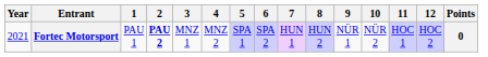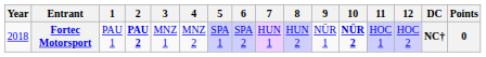 <table class="wikitable" style="text-align:center; font-size:85%">
 <tr>
 <th>Year</th>
 <th>Entrant</th>
 <th>1</th>
 <th>2</th>
 <th>3</th>
 <th>4</th>
 <th>5</th>
 <th>6</th>
 <th>7</th>
 <th>8</th>
 <th>9</th>
 <th>10</th>
 <th>11</th>
 <th>12</th>
+<th>DC</th>
 <th>Points</th>
 </tr>
 <tr>
-<td><a href='#'>2021</a></td>
+<td><a href='#'>2018</a></td>
 <th><a href='#'>Fortec Motorsport</a></th>
 <td style="background:#;"><a href='#'>PAU<br>1</a><br></td>
 <td style="background:#;"><strong><a href='#'>PAU<br>2</a><br></strong></td>
 <td style="background:#;"><a href='#'>MNZ<br>1</a><br></td>
 <td style="background:#;"><a href='#'>MNZ<br>2</a><br></td>
 <td style="background:#cfcfff;"><a href='#'>SPA<br>1</a><br></td>
 <td style="background:#cfcfff;"><a href='#'>SPA<br>2</a><br></td>
 <td style="background:#efcfff;"><a href='#'>HUN<br>1</a><br></td>
 <td style="background:#cfcfff;"><a href='#'>HUN<br>2</a><br></td>
 <td style="background:#;"><a href='#'>NÜR<br>1</a><br></td>
-<td style="background:#;"><a href='#'>NÜR<br>2</a><br></td>
+<td style="background:#;"><strong><a href='#'>NÜR<br>2</a><br></strong></td>
 <td style="background:#cfcfff;"><a href='#'>HOC<br>1</a><br></td>
 <td style="background:#cfcfff;"><a href='#'>HOC<br>2</a><br></td>
+<th>NC†</th>
 <th>0</th>
 </tr>
 </table>
